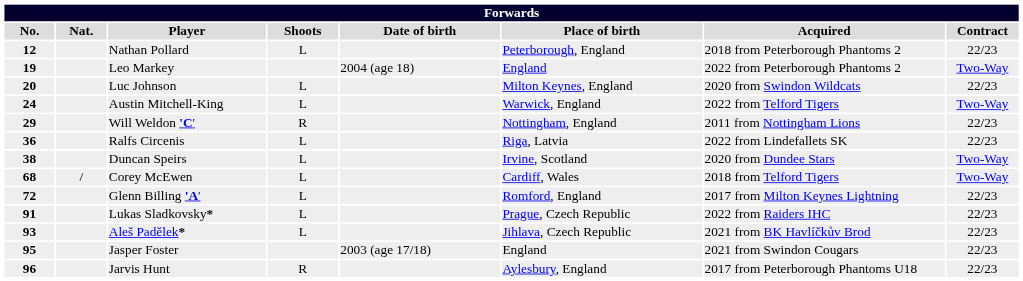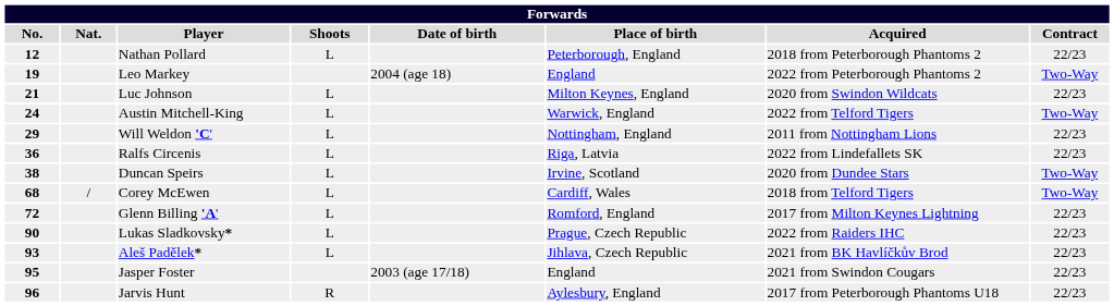 <table class="toccolours"  style="width:97%; clear:both; margin:1.5em auto; text-align:center;">
 <tr>
 <th colspan="11" style="background:#040030; color:#FFFFFF;">Forwards</th>
 </tr>
 <tr style="background:#ddd;">
 <th width=5%>No.</th>
 <th width=5%>Nat.</th>
 <th !width=22%>Player</th>
 <th width=7%>Shoots</th>
 <th width=16%>Date of birth</th>
 <th width=20%>Place of birth</th>
 <th width=24%>Acquired</th>
 <td><strong>Contract</strong></td>
 </tr>
 <tr style="background:#eee;">
 <td><strong>12</strong></td>
 <td></td>
 <td align=left>Nathan Pollard</td>
 <td>L</td>
 <td align=left></td>
 <td align=left><a href='#'>Peterborough</a>, England</td>
 <td align=left>2018 from Peterborough Phantoms 2</td>
 <td>22/23</td>
 </tr>
 <tr style="background:#eee;">
 <td><strong>19</strong></td>
 <td></td>
 <td align=left>Leo Markey</td>
 <td></td>
 <td align=left>2004 (age 18)</td>
 <td align=left><a href='#'>England</a></td>
 <td align=left>2022 from Peterborough Phantoms 2</td>
 <td><a href='#'>Two-Way</a></td>
 </tr>
 <tr style="background:#eee;">
-<td><strong>20</strong></td>
+<td><strong>21</strong></td>
 <td></td>
 <td align=left>Luc Johnson</td>
 <td>L</td>
 <td align=left></td>
 <td align=left><a href='#'>Milton Keynes</a>, England</td>
 <td align=left>2020 from <a href='#'>Swindon Wildcats</a></td>
 <td>22/23</td>
 </tr>
 <tr style="background:#eee;">
 <td><strong>24</strong></td>
 <td></td>
 <td align=left>Austin Mitchell-King</td>
 <td>L</td>
 <td align=left></td>
 <td align=left><a href='#'>Warwick</a>, England</td>
 <td align=left>2022 from <a href='#'>Telford Tigers</a></td>
 <td><a href='#'>Two-Way</a></td>
 </tr>
 <tr style="background:#eee;">
 <td><strong>29</strong></td>
 <td></td>
 <td align=left>Will Weldon <a href='#'><strong>'C</strong>'</a></td>
-<td>R</td>
+<td>L</td>
 <td align=left></td>
 <td align=left><a href='#'>Nottingham</a>, England</td>
 <td align=left>2011 from <a href='#'>Nottingham Lions</a></td>
 <td>22/23</td>
 </tr>
 <tr style="background:#eee;">
 <td><strong>36</strong></td>
 <td></td>
 <td align=left>Ralfs Circenis</td>
 <td>L</td>
 <td align=left></td>
 <td align=left><a href='#'>Riga</a>, Latvia</td>
 <td align=left>2022 from Lindefallets SK</td>
 <td>22/23</td>
 </tr>
 <tr style="background:#eee;">
 <td><strong>38</strong></td>
 <td></td>
 <td align=left>Duncan Speirs</td>
 <td>L</td>
 <td align=left></td>
 <td align=left><a href='#'>Irvine</a>, Scotland</td>
 <td align=left>2020 from <a href='#'>Dundee Stars</a></td>
 <td><a href='#'>Two-Way</a></td>
 </tr>
 <tr style="background:#eee;">
 <td><strong>68</strong></td>
 <td>/</td>
 <td align=left>Corey McEwen</td>
 <td>L</td>
 <td align=left></td>
 <td align=left><a href='#'>Cardiff</a>, Wales</td>
 <td align=left>2018 from <a href='#'>Telford Tigers</a></td>
 <td><a href='#'>Two-Way</a></td>
 </tr>
 <tr style="background:#eee;">
 <td><strong>72</strong></td>
 <td></td>
 <td align=left>Glenn Billing <a href='#'><strong>'A</strong>'</a></td>
 <td>L</td>
 <td align=left></td>
 <td align=left><a href='#'>Romford</a>, England</td>
 <td align=left>2017 from <a href='#'>Milton Keynes Lightning</a></td>
 <td>22/23</td>
 </tr>
 <tr style="background:#eee;">
-<td><strong>91</strong></td>
+<td><strong>90</strong></td>
 <td></td>
 <td align=left>Lukas Sladkovsky<strong>*</strong></td>
 <td>L</td>
 <td align=left></td>
 <td align=left><a href='#'>Prague</a>, Czech Republic</td>
 <td align=left>2022 from <a href='#'>Raiders IHC</a></td>
 <td>22/23</td>
 </tr>
 <tr style="background:#eee;">
 <td><strong>93</strong></td>
 <td></td>
 <td align=left><a href='#'>Aleš Padělek</a><strong>*</strong></td>
 <td>L</td>
 <td align=left></td>
 <td align=left><a href='#'>Jihlava</a>, Czech Republic</td>
 <td align=left>2021 from <a href='#'>BK Havlíčkův Brod</a></td>
 <td>22/23</td>
 </tr>
 <tr style="background:#eee;">
 <td><strong>95</strong></td>
 <td></td>
 <td align=left>Jasper Foster</td>
 <td></td>
 <td align=left>2003 (age 17/18)</td>
 <td align=left>England</td>
 <td align=left>2021 from Swindon Cougars</td>
 <td>22/23</td>
 </tr>
 <tr style="background:#eee;">
 <td><strong>96</strong></td>
 <td></td>
 <td align=left>Jarvis Hunt</td>
 <td>R</td>
 <td align=left></td>
 <td align=left><a href='#'>Aylesbury</a>, England</td>
 <td align=left>2017 from Peterborough Phantoms U18</td>
 <td>22/23</td>
 </tr>
 </table>
